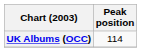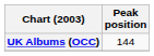 <table class="wikitable plainrowheaders" style="text-align:center">
 <tr>
 <th scope="col">Chart (2003)</th>
 <th scope="col">Peak<br>position</th>
 </tr>
 <tr>
 <th scope="row"><a href='#'>UK Albums</a> (<a href='#'>OCC</a>)</th>
-<td>114</td>
+<td>144</td>
 </tr>
 <tr>
 </tr>
 </table>
